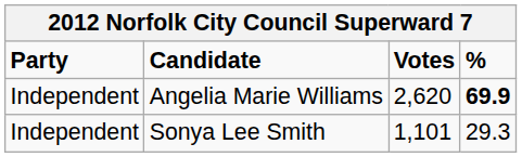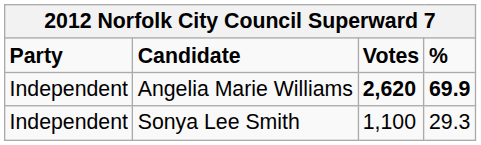 <table class="wikitable">
 <tr>
 <th colspan="4">2012 Norfolk City Council Superward 7</th>
 </tr>
 <tr>
 <td><strong>Party</strong></td>
 <td><strong>Candidate</strong></td>
 <td><strong>Votes</strong></td>
 <td><strong>%</strong></td>
 </tr>
 <tr>
 <td>Independent</td>
 <td>Angelia Marie Williams</td>
-<td>2,620</td>
+<td><strong>2,620</strong></td>
 <td><strong>69.9</strong></td>
 </tr>
 <tr>
 <td>Independent</td>
 <td>Sonya Lee Smith</td>
-<td>1,101</td>
+<td>1,100</td>
 <td>29.3</td>
 </tr>
 </table>
